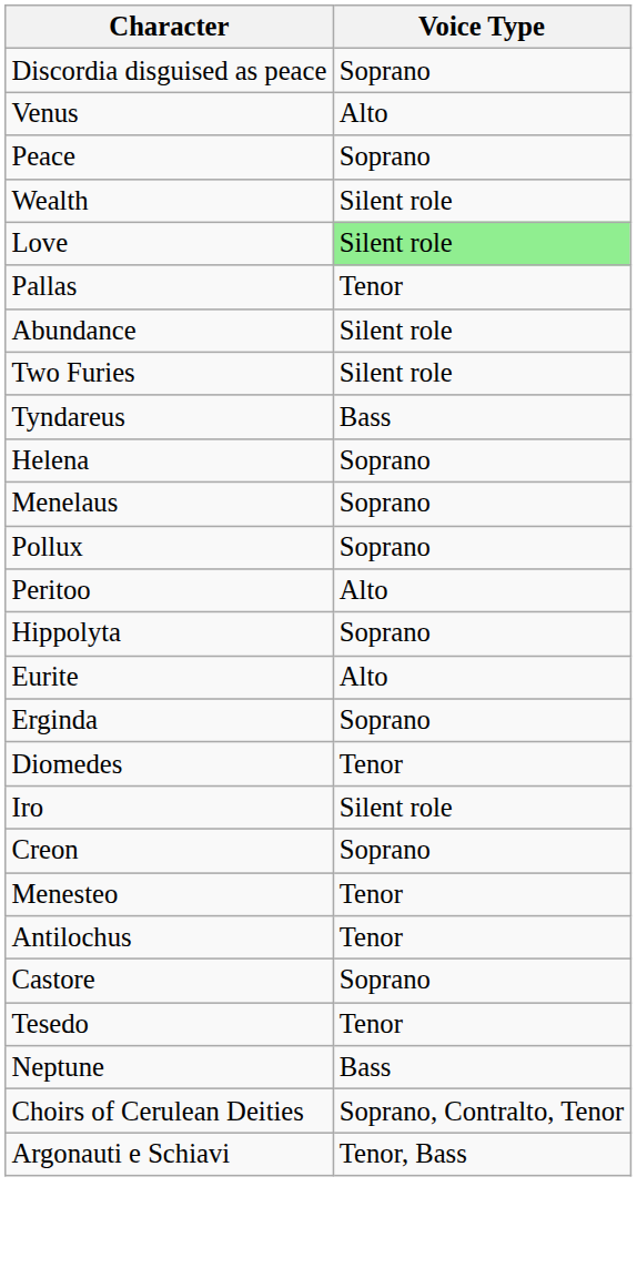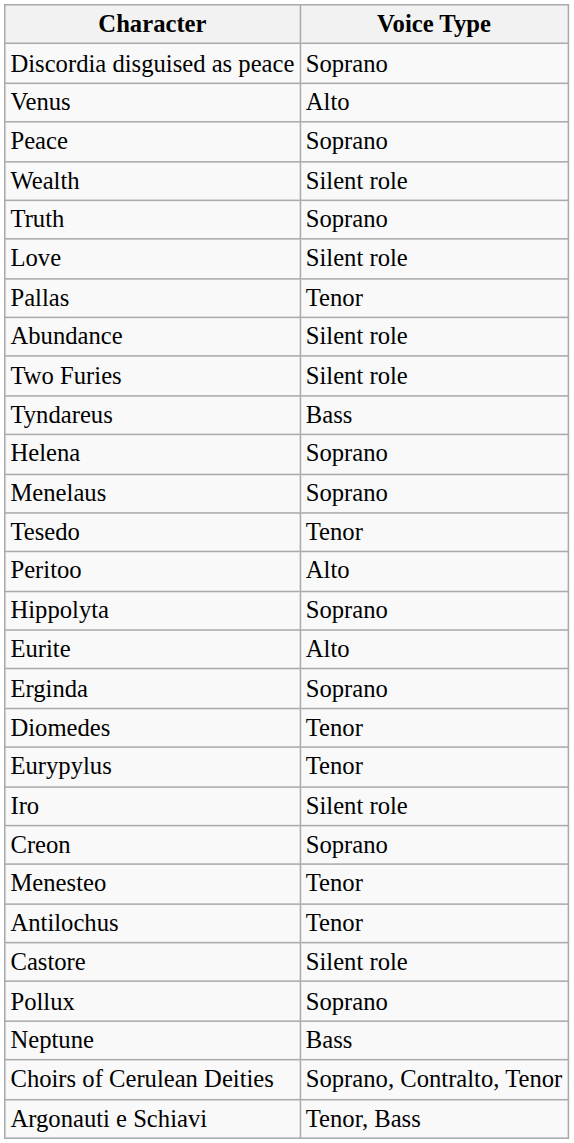 <table class="wikitable">
 <tr>
 <th>Character</th>
 <th>Voice Type</th>
 </tr>
 <tr>
 <td>Discordia disguised as peace</td>
 <td>Soprano</td>
 </tr>
 <tr>
 <td>Venus</td>
 <td>Alto</td>
 </tr>
 <tr>
 <td>Peace</td>
 <td>Soprano</td>
 </tr>
 <tr>
 <td>Wealth</td>
 <td>Silent role</td>
 </tr>
 <tr>
+<td>Truth</td>
+<td>Soprano</td>
+</tr>
+<tr>
 <td>Love</td>
-<td style="background: lightgreen;">Silent role</td>
+<td>Silent role</td>
 </tr>
 <tr>
 <td>Pallas</td>
 <td>Tenor</td>
 </tr>
 <tr>
 <td>Abundance</td>
 <td>Silent role</td>
 </tr>
 <tr>
 <td>Two Furies</td>
 <td>Silent role</td>
 </tr>
 <tr>
 <td>Tyndareus</td>
 <td>Bass</td>
 </tr>
 <tr>
 <td>Helena</td>
 <td>Soprano</td>
 </tr>
 <tr>
 <td>Menelaus</td>
 <td>Soprano</td>
 </tr>
 <tr>
-<td>Pollux</td>
-<td>Soprano</td>
+<td>Tesedo</td>
+<td>Tenor</td>
 </tr>
 <tr>
 <td>Peritoo</td>
 <td>Alto</td>
 </tr>
 <tr>
 <td>Hippolyta</td>
 <td>Soprano</td>
 </tr>
 <tr>
 <td>Eurite</td>
 <td>Alto</td>
 </tr>
 <tr>
 <td>Erginda</td>
 <td>Soprano</td>
 </tr>
 <tr>
 <td>Diomedes</td>
 <td>Tenor</td>
 </tr>
 <tr>
+<td>Eurypylus</td>
+<td>Tenor</td>
+</tr>
+<tr>
 <td>Iro</td>
 <td>Silent role</td>
 </tr>
 <tr>
 <td>Creon</td>
 <td>Soprano</td>
 </tr>
 <tr>
 <td>Menesteo</td>
 <td>Tenor</td>
 </tr>
 <tr>
 <td>Antilochus</td>
 <td>Tenor</td>
 </tr>
 <tr>
 <td>Castore</td>
-<td>Soprano</td>
+<td>Silent role</td>
 </tr>
 <tr>
-<td>Tesedo</td>
-<td>Tenor</td>
+<td>Pollux</td>
+<td>Soprano</td>
 </tr>
 <tr>
 <td>Neptune</td>
 <td>Bass</td>
 </tr>
 <tr>
 <td>Choirs of Cerulean Deities</td>
 <td>Soprano, Contralto, Tenor</td>
 </tr>
 <tr>
 <td>Argonauti e Schiavi</td>
 <td>Tenor, Bass</td>
 </tr>
 </table>
